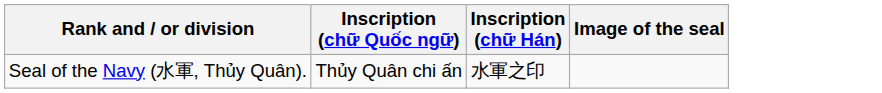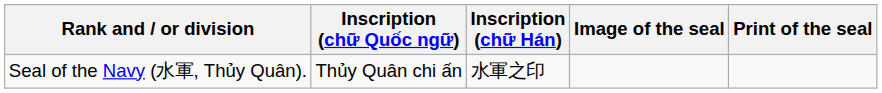 <table class="wikitable">
 <tr>
 <th>Rank and / or division</th>
 <th>Inscription<br>(<a href='#'>chữ Quốc ngữ</a>)</th>
 <th>Inscription<br>(<a href='#'>chữ Hán</a>)</th>
 <th>Image of the seal</th>
+<th>Print of the seal</th>
 </tr>
 <tr>
 <td>Seal of the <a href='#'>Navy</a> (水軍, Thủy Quân).</td>
 <td>Thủy Quân chi ấn</td>
 <td>水軍之印</td>
 <td></td>
+<td></td>
 </tr>
 </table>
